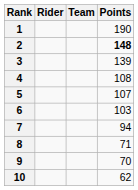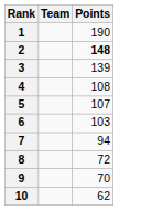 <table class="wikitable" margin-bottom:0;">
 <tr>
 <th scope="col">Rank</th>
-<th scope="col">Rider</th>
 <th scope="col">Team</th>
 <th scope="col">Points</th>
 </tr>
 <tr>
 <th scope="row">1</th>
-<td> </td>
 <td></td>
 <td align="right">190</td>
 </tr>
 <tr>
 <th scope="row">2</th>
-<td> </td>
 <td></td>
 <td align="right"><strong>148</strong></td>
 </tr>
 <tr>
 <th scope="row">3</th>
 <td></td>
-<td></td>
 <td align="right">139</td>
 </tr>
 <tr>
 <th scope="row">4</th>
-<td></td>
 <td></td>
 <td align="right">108</td>
 </tr>
 <tr>
 <th scope="row">5</th>
 <td></td>
-<td></td>
 <td align="right">107</td>
 </tr>
 <tr>
 <th scope="row">6</th>
-<td> </td>
 <td></td>
 <td align="right">103</td>
 </tr>
 <tr>
 <th scope="row">7</th>
 <td></td>
-<td></td>
 <td align="right">94</td>
 </tr>
 <tr>
 <th scope="row">8</th>
 <td></td>
-<td></td>
-<td align="right">71</td>
+<td align="right">72</td>
 </tr>
 <tr>
 <th scope="row">9</th>
-<td></td>
 <td></td>
 <td align="right">70</td>
 </tr>
 <tr>
 <th scope="row">10</th>
 <td></td>
-<td></td>
 <td align="right">62</td>
 </tr>
 </table>
